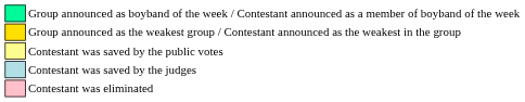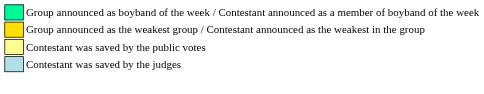 <table class="toccolours" style="font-size: 95%; white-space: nowrap;">
 <tr>
 <td style="background:#00fa9a; border:1px solid black;">      </td>
 <td>Group announced as boyband of the week / Contestant announced as a member of boyband of the week</td>
 </tr>
 <tr>
 <td style="background:#fedf00; border:1px solid black;">      </td>
 <td>Group announced as the weakest group / Contestant announced as the weakest in the group</td>
 </tr>
 <tr>
 <td style="background:#fdfc8f; border: 1px solid black;">      </td>
 <td>Contestant was saved by the public votes</td>
 </tr>
 <tr>
 <td style="background:#b0e0e6; border: 1px solid black;">      </td>
 <td>Contestant was saved by the judges</td>
 </tr>
-<tr>
-<td style="background:pink; border: 1px solid black;">      </td>
-<td>Contestant was eliminated</td>
-</tr>
 </table>
